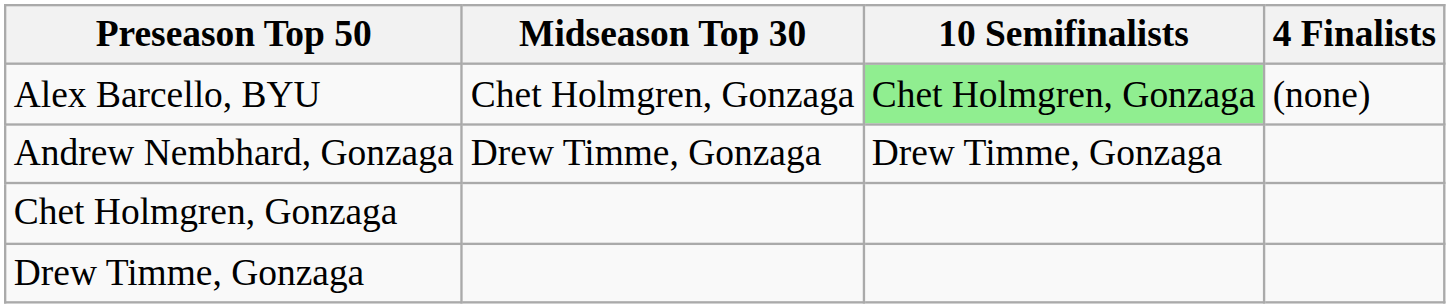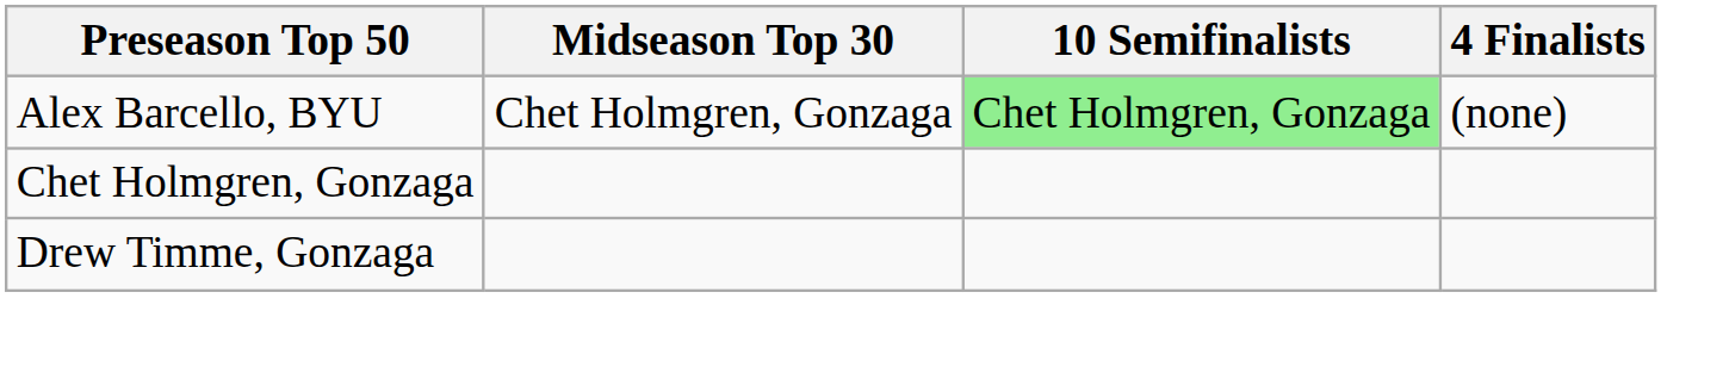 <table class="wikitable">
 <tr>
 <th>Preseason Top 50</th>
 <th>Midseason Top 30</th>
 <th>10 Semifinalists</th>
 <th>4 Finalists</th>
 </tr>
 <tr>
 <td>Alex Barcello, BYU</td>
 <td>Chet Holmgren, Gonzaga</td>
 <td style="background: lightgreen;">Chet Holmgren, Gonzaga</td>
 <td>(none)</td>
 </tr>
 <tr>
-<td>Andrew Nembhard, Gonzaga</td>
-<td>Drew Timme, Gonzaga</td>
-<td>Drew Timme, Gonzaga</td>
-<td></td>
-</tr>
-<tr>
 <td>Chet Holmgren, Gonzaga</td>
 <td></td>
 <td></td>
 <td></td>
 </tr>
 <tr>
 <td>Drew Timme, Gonzaga</td>
 <td></td>
 <td></td>
 <td></td>
 </tr>
 </table>
